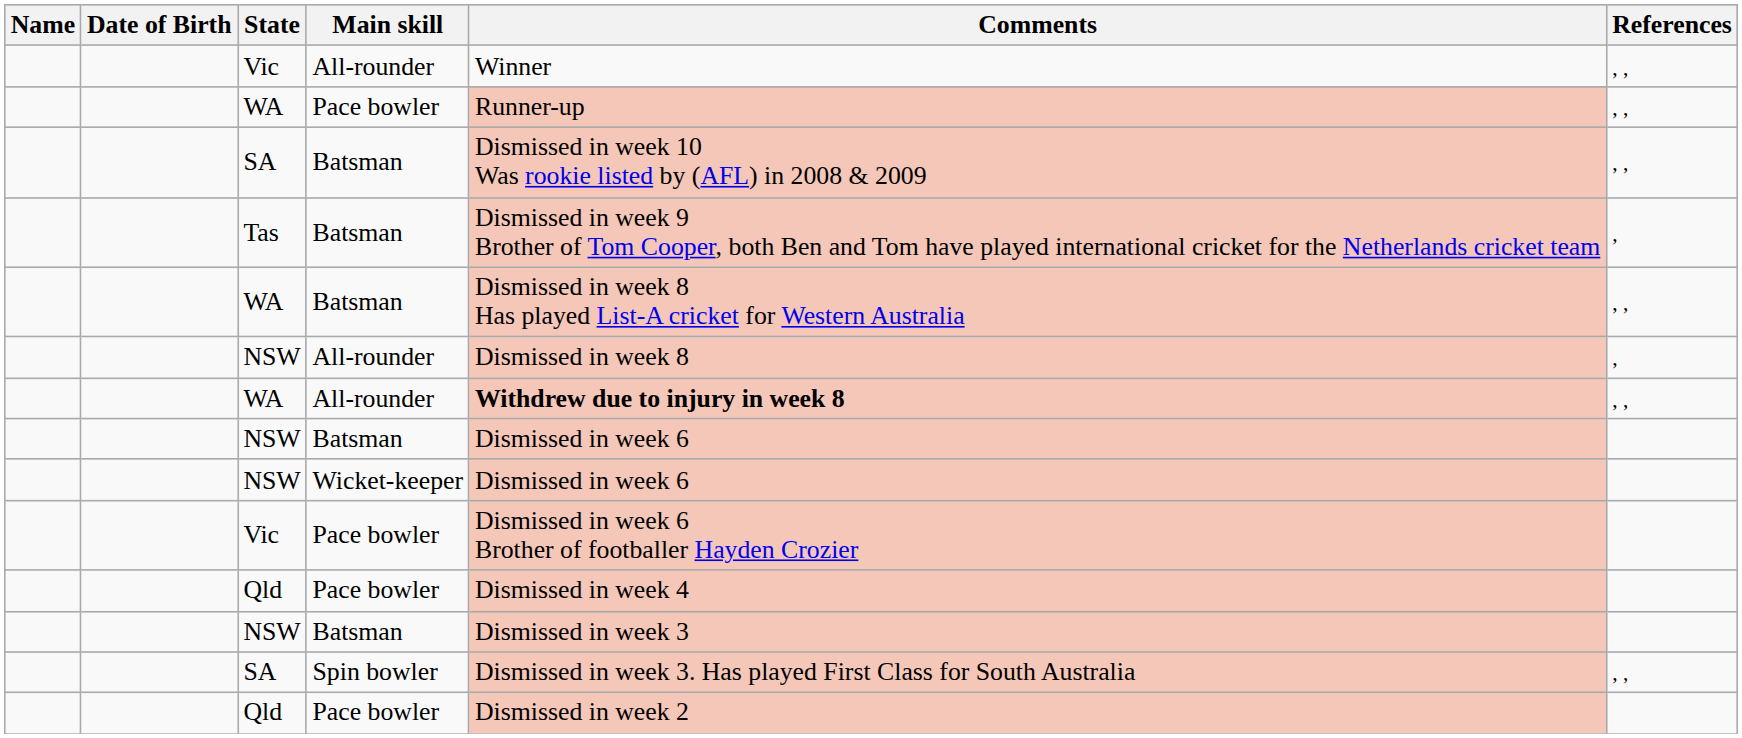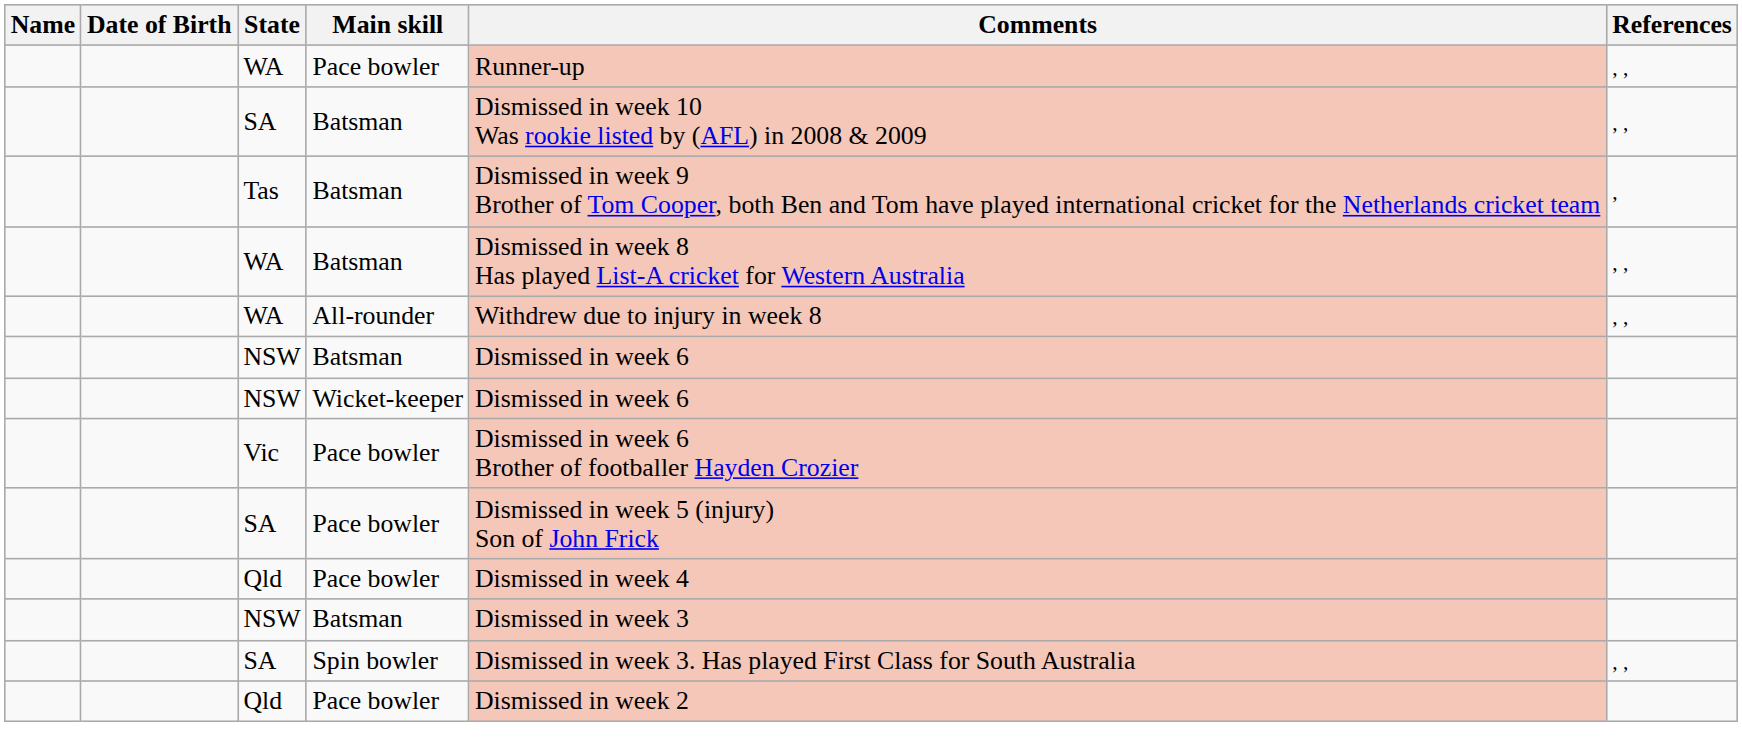 <table class="wikitable sortable">
 <tr>
 <th>Name</th>
 <th>Date of Birth</th>
 <th>State</th>
 <th>Main skill</th>
 <th>Comments</th>
 <th>References</th>
-</tr>
-<tr>
-<td></td>
-<td></td>
-<td>Vic</td>
-<td>All-rounder</td>
-<td>Winner</td>
-<td><small>, ,  </small></td>
 </tr>
 <tr>
 <td></td>
 <td></td>
 <td>WA</td>
 <td>Pace bowler</td>
 <td style="background:#f4c7b8;">Runner-up<br></td>
 <td><small>, , </small></td>
 </tr>
 <tr>
 <td></td>
 <td></td>
 <td>SA</td>
 <td>Batsman</td>
 <td style="background:#f4c7b8;">Dismissed in week 10<br>Was <a href='#'>rookie listed</a> by  (<a href='#'>AFL</a>) in 2008 & 2009</td>
 <td><small>, , </small></td>
 </tr>
 <tr>
 <td></td>
 <td></td>
 <td>Tas</td>
 <td>Batsman</td>
 <td style="background:#f4c7b8;">Dismissed in week 9<br>Brother of <a href='#'>Tom Cooper</a>, both Ben and Tom have played international cricket for the <a href='#'>Netherlands cricket team</a></td>
 <td><small>, </small></td>
 </tr>
 <tr>
 <td></td>
 <td></td>
 <td>WA</td>
 <td>Batsman</td>
 <td style="background:#f4c7b8;">Dismissed in week 8<br> Has played <a href='#'>List-A cricket</a> for <a href='#'>Western Australia</a></td>
 <td><small>, , </small></td>
 </tr>
 <tr>
 <td></td>
 <td></td>
-<td>NSW</td>
-<td>All-rounder</td>
-<td style="background:#f4c7b8;">Dismissed in week 8<br></td>
-<td><small>, </small></td>
-</tr>
-<tr>
-<td></td>
-<td></td>
 <td>WA</td>
 <td>All-rounder</td>
-<td style="background:#f4c7b8;"><strong>Withdrew due to injury in week 8<br></strong></td>
+<td style="background:#f4c7b8;">Withdrew due to injury in week 8<br></td>
 <td><small>,  , </small></td>
 </tr>
 <tr>
 <td></td>
 <td></td>
 <td>NSW</td>
 <td>Batsman</td>
 <td style="background:#f4c7b8;">Dismissed in week 6<br></td>
 <td><small></small></td>
 </tr>
 <tr>
 <td></td>
 <td></td>
 <td>NSW</td>
 <td>Wicket-keeper</td>
 <td style="background:#f4c7b8;">Dismissed in week 6<br></td>
 <td><small></small></td>
 </tr>
 <tr>
 <td></td>
 <td></td>
 <td>Vic</td>
 <td>Pace bowler</td>
 <td style="background:#f4c7b8;">Dismissed in week 6<br> Brother of  footballer <a href='#'>Hayden Crozier</a></td>
+<td><small></small></td>
+</tr>
+<tr>
+<td></td>
+<td></td>
+<td>SA</td>
+<td>Pace bowler</td>
+<td style="background:#f4c7b8;">Dismissed in week 5 (injury)<br>Son of <a href='#'>John Frick</a></td>
 <td><small></small></td>
 </tr>
 <tr>
 <td></td>
 <td></td>
 <td>Qld</td>
 <td>Pace bowler</td>
 <td style="background:#f4c7b8;">Dismissed in week 4</td>
 <td><small></small></td>
 </tr>
 <tr>
 <td></td>
 <td></td>
 <td>NSW</td>
 <td>Batsman</td>
 <td style="background:#f4c7b8;">Dismissed in week 3</td>
 <td><small></small></td>
 </tr>
 <tr>
 <td></td>
 <td></td>
 <td>SA</td>
 <td>Spin bowler</td>
 <td style="background:#f4c7b8;">Dismissed in week 3. Has played First Class for South Australia</td>
 <td><small>, , </small></td>
 </tr>
 <tr>
 <td></td>
 <td></td>
 <td>Qld</td>
 <td>Pace bowler</td>
 <td style="background:#f4c7b8;">Dismissed in week 2</td>
 <td><small></small></td>
 </tr>
 </table>
